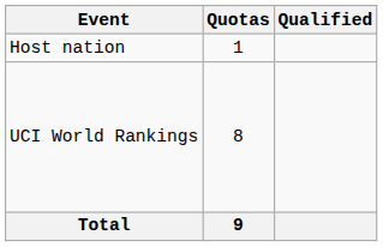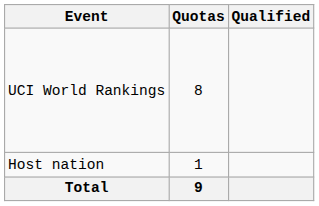 <table class="wikitable">
 <tr>
 <th>Event</th>
 <th>Quotas</th>
 <th>Qualified</th>
 </tr>
 <tr>
+<td>UCI World Rankings</td>
+<td style="text-align:center;">8</td>
+<td><br><br><br><br><br><br><br></td>
+</tr>
+<tr>
 <td>Host nation</td>
 <td style="text-align:center;">1</td>
 <td></td>
-</tr>
-<tr>
-<td>UCI World Rankings</td>
-<td style="text-align:center;">8</td>
-<td><br><br><br><br><br><br><br></td>
 </tr>
 <tr>
 <th>Total</th>
 <th>9</th>
 <th></th>
 </tr>
 </table>
